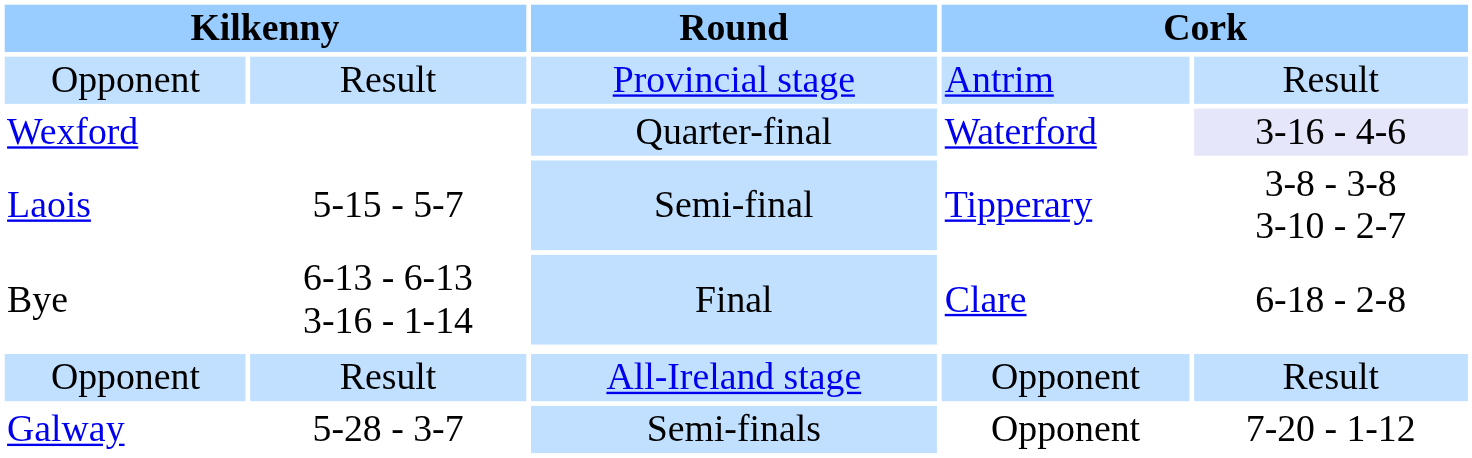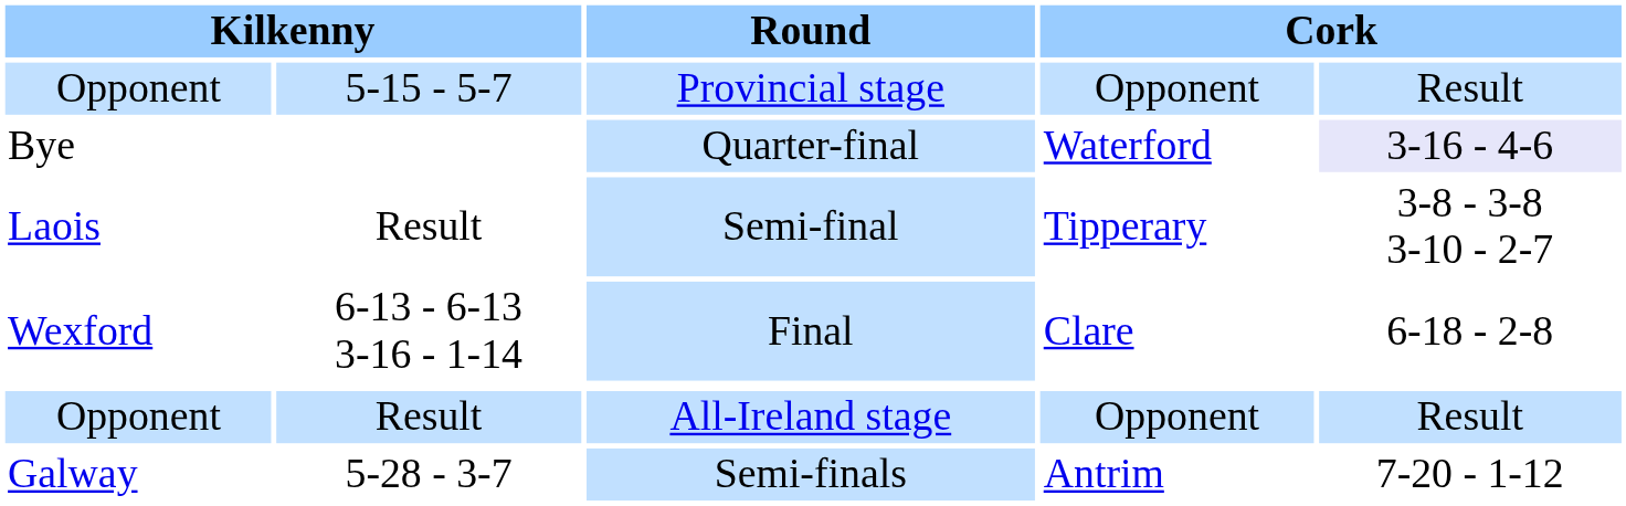 <table style="width:100%; text-align:center;">
 <tr style="vertical-align:top; background:#9cf;">
 <th colspan=2 style="width:1*">Kilkenny</th>
 <th>Round</th>
 <th colspan=2 style="width:1*">Cork</th>
 </tr>
 <tr style="vertical-align:top; background:#c1e0ff;">
 <td>Opponent</td>
-<td>Result</td>
+<td>5-15 - 5-7</td>
 <td><a href='#'>Provincial stage</a></td>
-<td align=left> <a href='#'>Antrim</a></td>
+<td>Opponent</td>
 <td>Result</td>
 </tr>
 <tr>
-<td align=left> <a href='#'>Wexford</a></td>
+<td align=left>Bye</td>
 <td></td>
 <td style="background:#c1e0ff;">Quarter-final</td>
 <td align=left> <a href='#'>Waterford</a></td>
 <td style="background: lavender;">3-16 - 4-6</td>
 </tr>
 <tr>
 <td align=left> <a href='#'>Laois</a></td>
-<td>5-15 - 5-7</td>
+<td>Result</td>
 <td style="background:#c1e0ff;">Semi-final</td>
 <td align=left> <a href='#'>Tipperary</a></td>
 <td>3-8 - 3-8<br>3-10 - 2-7</td>
 </tr>
 <tr>
-<td align=left>Bye</td>
+<td align=left> <a href='#'>Wexford</a></td>
 <td>6-13 - 6-13<br>3-16 - 1-14</td>
 <td style="background:#c1e0ff;">Final</td>
 <td align=left> <a href='#'>Clare</a></td>
 <td>6-18 - 2-8</td>
 </tr>
 <tr>
 </tr>
 <tr style="vertical-align:top; background:#c1e0ff;">
 <td>Opponent</td>
 <td>Result</td>
 <td><a href='#'>All-Ireland stage</a></td>
 <td>Opponent</td>
 <td>Result</td>
 </tr>
 <tr>
 <td align=left> <a href='#'>Galway</a></td>
 <td>5-28 - 3-7</td>
 <td style="background:#c1e0ff;">Semi-finals</td>
-<td>Opponent</td>
+<td align=left> <a href='#'>Antrim</a></td>
 <td>7-20 - 1-12</td>
 </tr>
 </table>
